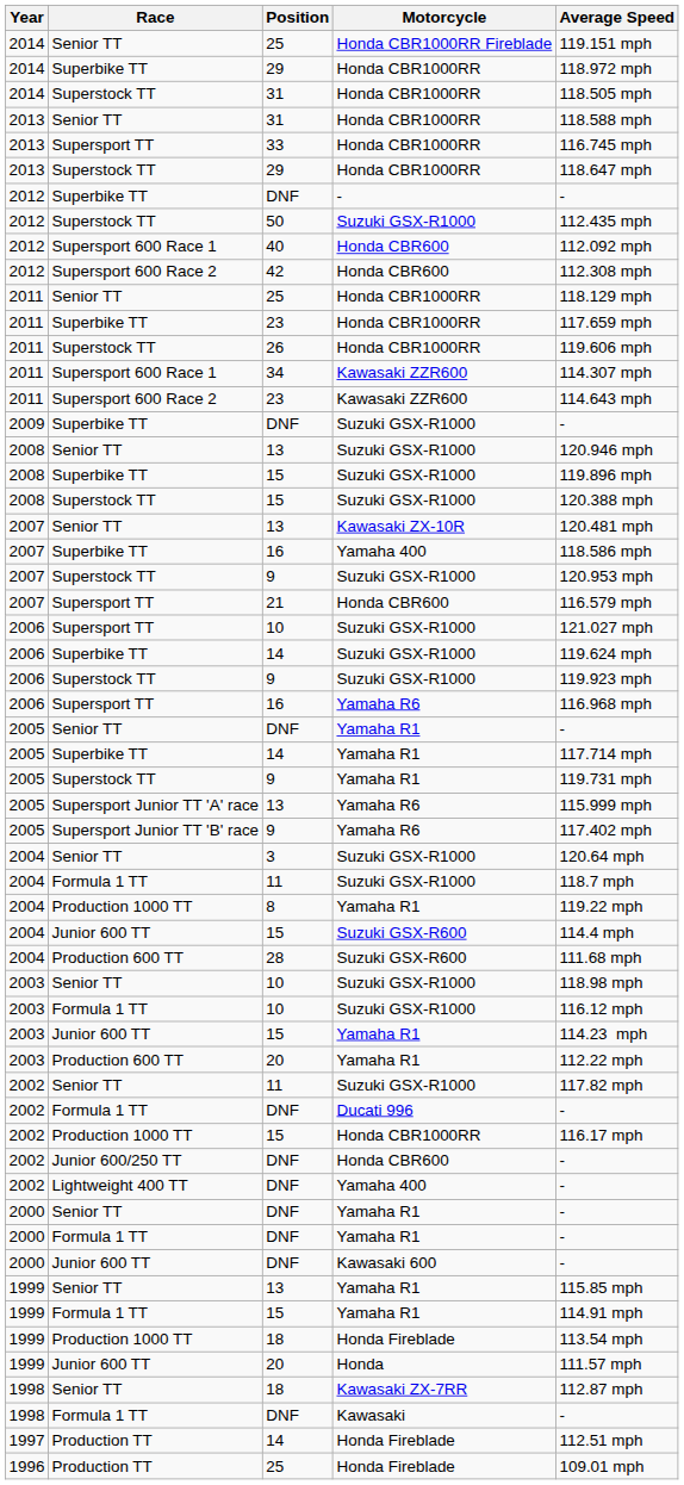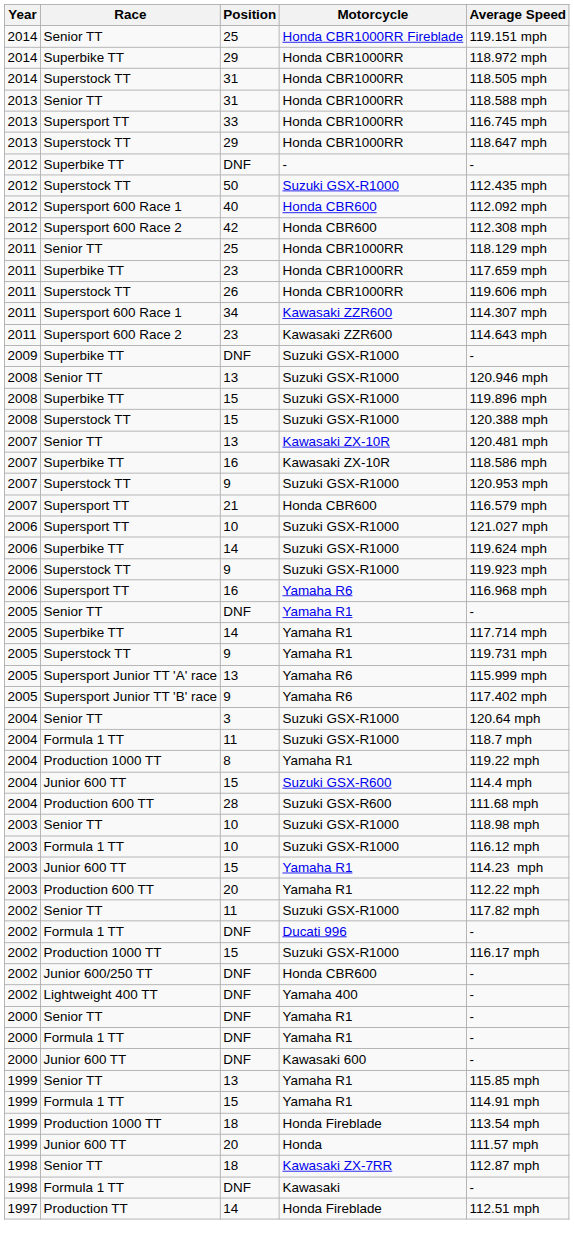 <table class="wikitable">
 <tr style="background:#CCCCCC;">
 <th>Year</th>
 <th>Race</th>
 <th>Position</th>
 <th>Motorcycle</th>
 <th>Average Speed</th>
 </tr>
 <tr>
 <td>2014</td>
 <td>Senior TT</td>
 <td>25</td>
 <td><a href='#'>Honda CBR1000RR Fireblade</a></td>
 <td>119.151 mph</td>
 </tr>
 <tr>
 <td>2014</td>
 <td>Superbike TT</td>
 <td>29</td>
 <td>Honda CBR1000RR</td>
 <td>118.972 mph</td>
 </tr>
 <tr>
 <td>2014</td>
 <td>Superstock TT</td>
 <td>31</td>
 <td>Honda CBR1000RR</td>
 <td>118.505 mph</td>
 </tr>
 <tr>
 <td>2013</td>
 <td>Senior TT</td>
 <td>31</td>
 <td>Honda CBR1000RR</td>
 <td>118.588 mph</td>
 </tr>
 <tr>
 <td>2013</td>
 <td>Supersport TT</td>
 <td>33</td>
 <td>Honda CBR1000RR</td>
 <td>116.745 mph</td>
 </tr>
 <tr>
 <td>2013</td>
 <td>Superstock TT</td>
 <td>29</td>
 <td>Honda CBR1000RR</td>
 <td>118.647 mph</td>
 </tr>
 <tr>
 <td>2012</td>
 <td>Superbike TT</td>
 <td>DNF</td>
 <td>-</td>
 <td>-</td>
 </tr>
 <tr>
 <td>2012</td>
 <td>Superstock TT</td>
 <td>50</td>
 <td><a href='#'>Suzuki GSX-R1000</a></td>
 <td>112.435 mph</td>
 </tr>
 <tr>
 <td>2012</td>
 <td>Supersport 600 Race 1</td>
 <td>40</td>
 <td><a href='#'>Honda CBR600</a></td>
 <td>112.092 mph</td>
 </tr>
 <tr>
 <td>2012</td>
 <td>Supersport 600 Race 2</td>
 <td>42</td>
 <td>Honda CBR600</td>
 <td>112.308 mph</td>
 </tr>
 <tr>
 <td>2011</td>
 <td>Senior TT</td>
 <td>25</td>
 <td>Honda CBR1000RR</td>
 <td>118.129 mph</td>
 </tr>
 <tr>
 <td>2011</td>
 <td>Superbike TT</td>
 <td>23</td>
 <td>Honda CBR1000RR</td>
 <td>117.659 mph</td>
 </tr>
 <tr>
 <td>2011</td>
 <td>Superstock TT</td>
 <td>26</td>
 <td>Honda CBR1000RR</td>
 <td>119.606 mph</td>
 </tr>
 <tr>
 <td>2011</td>
 <td>Supersport 600 Race 1</td>
 <td>34</td>
 <td><a href='#'>Kawasaki ZZR600</a></td>
 <td>114.307 mph</td>
 </tr>
 <tr>
 <td>2011</td>
 <td>Supersport 600 Race 2</td>
 <td>23</td>
 <td>Kawasaki ZZR600</td>
 <td>114.643 mph</td>
 </tr>
 <tr>
 <td>2009</td>
 <td>Superbike TT</td>
 <td>DNF</td>
 <td>Suzuki GSX-R1000</td>
 <td>-</td>
 </tr>
 <tr>
 <td>2008</td>
 <td>Senior TT</td>
 <td>13</td>
 <td>Suzuki GSX-R1000</td>
 <td>120.946 mph</td>
 </tr>
 <tr>
 <td>2008</td>
 <td>Superbike TT</td>
 <td>15</td>
 <td>Suzuki GSX-R1000</td>
 <td>119.896 mph</td>
 </tr>
 <tr>
 <td>2008</td>
 <td>Superstock TT</td>
 <td>15</td>
 <td>Suzuki GSX-R1000</td>
 <td>120.388 mph</td>
 </tr>
 <tr>
 <td>2007</td>
 <td>Senior TT</td>
 <td>13</td>
 <td><a href='#'>Kawasaki ZX-10R</a></td>
 <td>120.481 mph</td>
 </tr>
 <tr>
 <td>2007</td>
 <td>Superbike TT</td>
 <td>16</td>
-<td>Yamaha 400</td>
+<td>Kawasaki ZX-10R</td>
 <td>118.586 mph</td>
 </tr>
 <tr>
 <td>2007</td>
 <td>Superstock TT</td>
 <td>9</td>
 <td>Suzuki GSX-R1000</td>
 <td>120.953 mph</td>
 </tr>
 <tr>
 <td>2007</td>
 <td>Supersport TT</td>
 <td>21</td>
 <td>Honda CBR600</td>
 <td>116.579 mph</td>
 </tr>
 <tr>
 <td>2006</td>
 <td>Supersport TT</td>
 <td>10</td>
 <td>Suzuki GSX-R1000</td>
 <td>121.027 mph</td>
 </tr>
 <tr>
 <td>2006</td>
 <td>Superbike TT</td>
 <td>14</td>
 <td>Suzuki GSX-R1000</td>
 <td>119.624 mph</td>
 </tr>
 <tr>
 <td>2006</td>
 <td>Superstock TT</td>
 <td>9</td>
 <td>Suzuki GSX-R1000</td>
 <td>119.923 mph</td>
 </tr>
 <tr>
 <td>2006</td>
 <td>Supersport TT</td>
 <td>16</td>
 <td><a href='#'>Yamaha R6</a></td>
 <td>116.968 mph</td>
 </tr>
 <tr>
 <td>2005</td>
 <td>Senior TT</td>
 <td>DNF</td>
 <td><a href='#'>Yamaha R1</a></td>
 <td>-</td>
 </tr>
 <tr>
 <td>2005</td>
 <td>Superbike TT</td>
 <td>14</td>
 <td>Yamaha R1</td>
 <td>117.714 mph</td>
 </tr>
 <tr>
 <td>2005</td>
 <td>Superstock TT</td>
 <td>9</td>
 <td>Yamaha R1</td>
 <td>119.731 mph</td>
 </tr>
 <tr>
 <td>2005</td>
 <td>Supersport Junior TT 'A' race</td>
 <td>13</td>
 <td>Yamaha R6</td>
 <td>115.999 mph</td>
 </tr>
 <tr>
 <td>2005</td>
 <td>Supersport Junior TT 'B' race</td>
 <td>9</td>
 <td>Yamaha R6</td>
 <td>117.402 mph</td>
 </tr>
 <tr>
 <td>2004</td>
 <td>Senior TT</td>
 <td>3</td>
 <td>Suzuki GSX-R1000</td>
 <td>120.64 mph</td>
 </tr>
 <tr>
 <td>2004</td>
 <td>Formula 1 TT</td>
 <td>11</td>
 <td>Suzuki GSX-R1000</td>
 <td>118.7 mph</td>
 </tr>
 <tr>
 <td>2004</td>
 <td>Production 1000 TT</td>
 <td>8</td>
 <td>Yamaha R1</td>
 <td>119.22 mph</td>
 </tr>
 <tr>
 <td>2004</td>
 <td>Junior 600 TT</td>
 <td>15</td>
 <td><a href='#'>Suzuki GSX-R600</a></td>
 <td>114.4 mph</td>
 </tr>
 <tr>
 <td>2004</td>
 <td>Production 600 TT</td>
 <td>28</td>
 <td>Suzuki GSX-R600</td>
 <td>111.68 mph</td>
 </tr>
 <tr>
 <td>2003</td>
 <td>Senior TT</td>
 <td>10</td>
 <td>Suzuki GSX-R1000</td>
 <td>118.98 mph</td>
 </tr>
 <tr>
 <td>2003</td>
 <td>Formula 1 TT</td>
 <td>10</td>
 <td>Suzuki GSX-R1000</td>
 <td>116.12 mph</td>
 </tr>
 <tr>
 <td>2003</td>
 <td>Junior 600 TT</td>
 <td>15</td>
 <td><a href='#'>Yamaha R1</a></td>
 <td>114.23  mph</td>
 </tr>
 <tr>
 <td>2003</td>
 <td>Production 600 TT</td>
 <td>20</td>
 <td>Yamaha R1</td>
 <td>112.22 mph</td>
 </tr>
 <tr>
 <td>2002</td>
 <td>Senior TT</td>
 <td>11</td>
 <td>Suzuki GSX-R1000</td>
 <td>117.82 mph</td>
 </tr>
 <tr>
 <td>2002</td>
 <td>Formula 1 TT</td>
 <td>DNF</td>
 <td><a href='#'>Ducati 996</a></td>
 <td>-</td>
 </tr>
 <tr>
 <td>2002</td>
 <td>Production 1000 TT</td>
 <td>15</td>
-<td>Honda CBR1000RR</td>
+<td>Suzuki GSX-R1000</td>
 <td>116.17 mph</td>
 </tr>
 <tr>
 <td>2002</td>
 <td>Junior 600/250 TT</td>
 <td>DNF</td>
 <td>Honda CBR600</td>
 <td>-</td>
 </tr>
 <tr>
 <td>2002</td>
 <td>Lightweight 400 TT</td>
 <td>DNF</td>
 <td>Yamaha 400</td>
 <td>-</td>
 </tr>
 <tr>
 <td>2000</td>
 <td>Senior TT</td>
 <td>DNF</td>
 <td>Yamaha R1</td>
 <td>-</td>
 </tr>
 <tr>
 <td>2000</td>
 <td>Formula 1 TT</td>
 <td>DNF</td>
 <td>Yamaha R1</td>
 <td>-</td>
 </tr>
 <tr>
 <td>2000</td>
 <td>Junior 600 TT</td>
 <td>DNF</td>
 <td>Kawasaki 600</td>
 <td>-</td>
 </tr>
 <tr>
 <td>1999</td>
 <td>Senior TT</td>
 <td>13</td>
 <td>Yamaha R1</td>
 <td>115.85 mph</td>
 </tr>
 <tr>
 <td>1999</td>
 <td>Formula 1 TT</td>
 <td>15</td>
 <td>Yamaha R1</td>
 <td>114.91 mph</td>
 </tr>
 <tr>
 <td>1999</td>
 <td>Production 1000 TT</td>
 <td>18</td>
 <td>Honda Fireblade</td>
 <td>113.54 mph</td>
 </tr>
 <tr>
 <td>1999</td>
 <td>Junior 600 TT</td>
 <td>20</td>
 <td>Honda</td>
 <td>111.57 mph</td>
 </tr>
 <tr>
 <td>1998</td>
 <td>Senior TT</td>
 <td>18</td>
 <td><a href='#'>Kawasaki ZX-7RR</a></td>
 <td>112.87 mph</td>
 </tr>
 <tr>
 <td>1998</td>
 <td>Formula 1 TT</td>
 <td>DNF</td>
 <td>Kawasaki</td>
 <td>-</td>
 </tr>
 <tr>
 <td>1997</td>
 <td>Production TT</td>
 <td>14</td>
 <td>Honda Fireblade</td>
 <td>112.51 mph</td>
 </tr>
-<tr>
-<td>1996</td>
-<td>Production TT</td>
-<td>25</td>
-<td>Honda Fireblade</td>
-<td>109.01 mph</td>
-</tr>
 </table>
